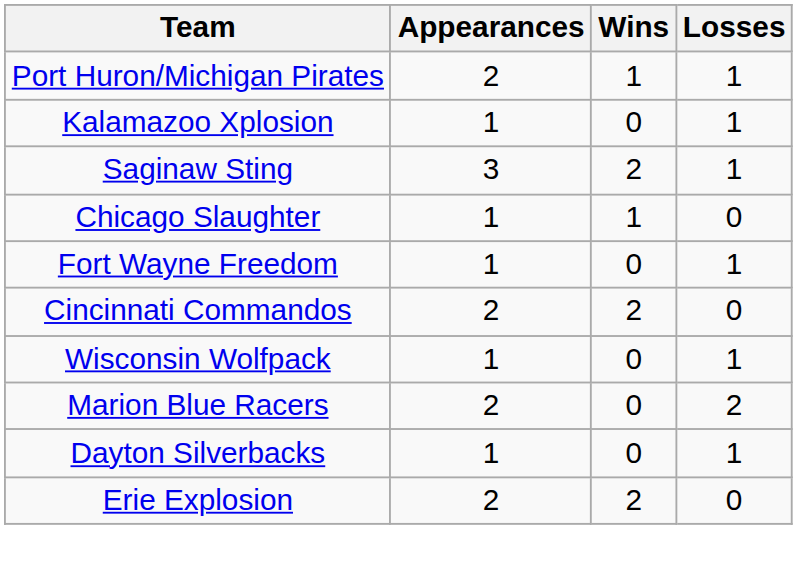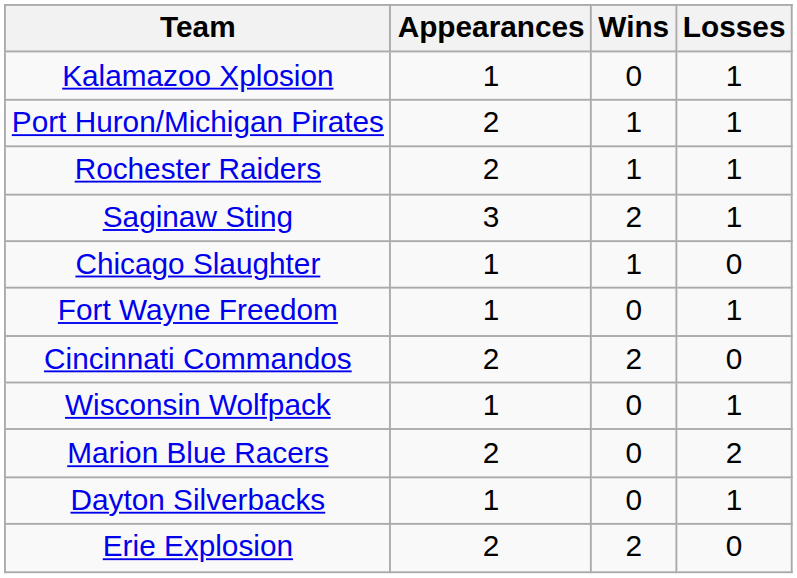 <table class="wikitable sortable">
 <tr>
 <th bgcolor="#DDDDFF">Team</th>
 <th bgcolor="#DDDDFF">Appearances</th>
 <th bgcolor="#DDDDFF">Wins</th>
 <th bgcolor="#DDDDFF">Losses</th>
 </tr>
 <tr align="center">
+<td><a href='#'>Kalamazoo Xplosion</a></td>
+<td>1</td>
+<td>0</td>
+<td>1</td>
+</tr>
+<tr align="center">
 <td><a href='#'>Port Huron/Michigan Pirates</a></td>
 <td>2</td>
 <td>1</td>
 <td>1</td>
 </tr>
 <tr align="center">
-<td><a href='#'>Kalamazoo Xplosion</a></td>
+<td><a href='#'>Rochester Raiders</a></td>
+<td>2</td>
 <td>1</td>
-<td>0</td>
 <td>1</td>
 </tr>
 <tr align="center">
 <td><a href='#'>Saginaw Sting</a></td>
 <td>3</td>
 <td>2</td>
 <td>1</td>
 </tr>
 <tr align="center">
 <td><a href='#'>Chicago Slaughter</a></td>
 <td>1</td>
 <td>1</td>
 <td>0</td>
 </tr>
 <tr align="center">
 <td><a href='#'>Fort Wayne Freedom</a></td>
 <td>1</td>
 <td>0</td>
 <td>1</td>
 </tr>
 <tr align="center">
 <td><a href='#'>Cincinnati Commandos</a></td>
 <td>2</td>
 <td>2</td>
 <td>0</td>
 </tr>
 <tr align="center">
 <td><a href='#'>Wisconsin Wolfpack</a></td>
 <td>1</td>
 <td>0</td>
 <td>1</td>
 </tr>
 <tr align="center">
 <td><a href='#'>Marion Blue Racers</a></td>
 <td>2</td>
 <td>0</td>
 <td>2</td>
 </tr>
 <tr align="center">
 <td><a href='#'>Dayton Silverbacks</a></td>
 <td>1</td>
 <td>0</td>
 <td>1</td>
 </tr>
 <tr align="center">
 <td><a href='#'>Erie Explosion</a></td>
 <td>2</td>
 <td>2</td>
 <td>0</td>
 </tr>
 </table>
